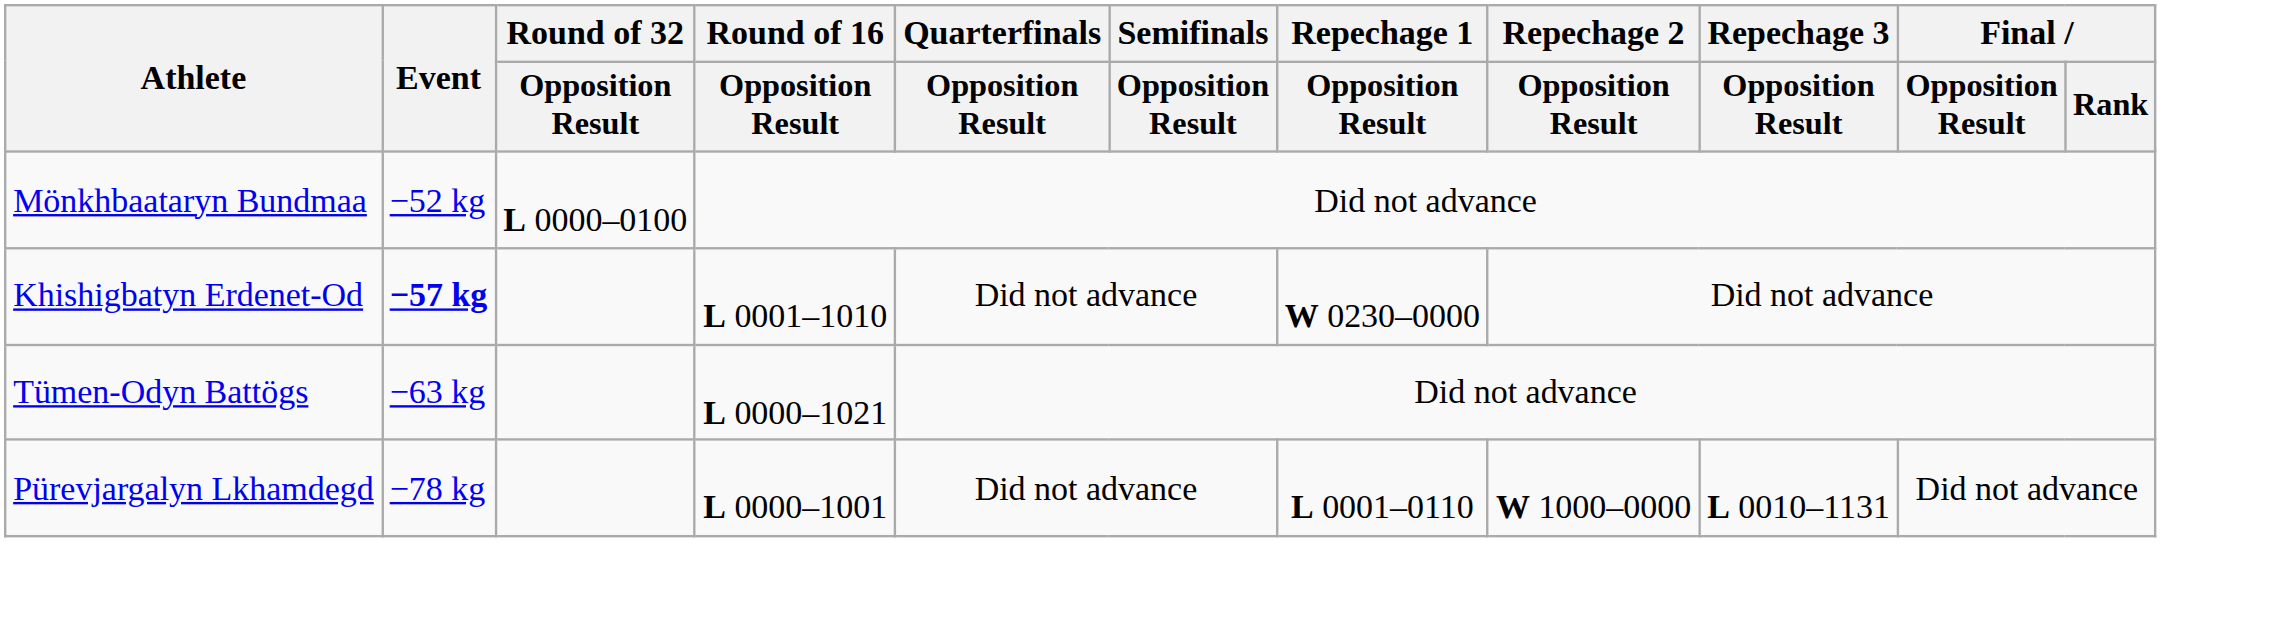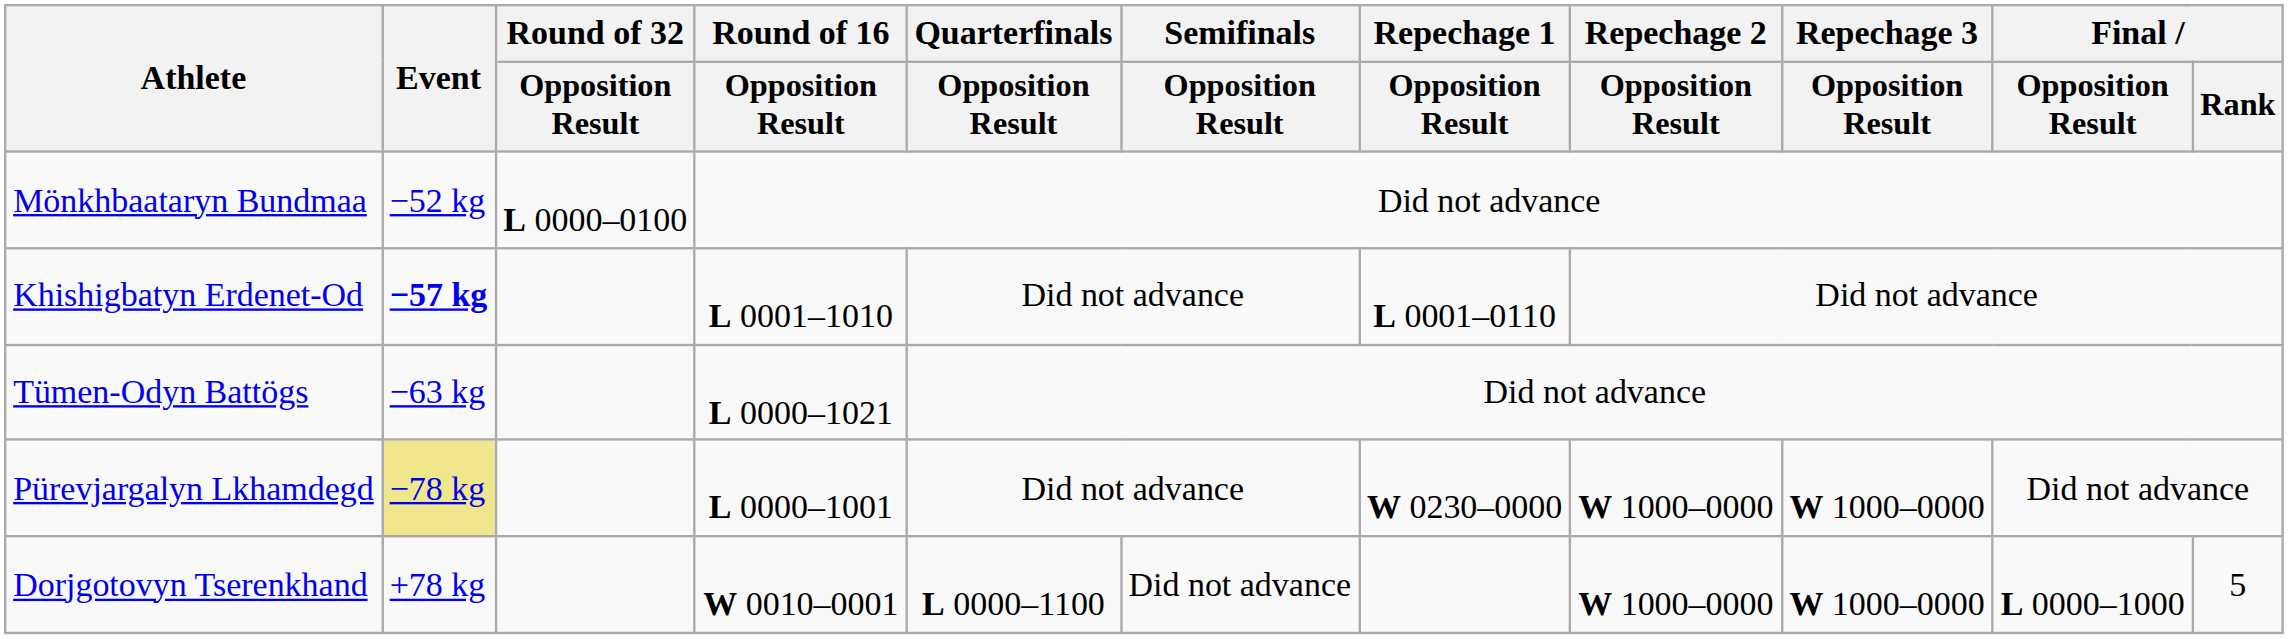 <table class="wikitable" style="font-size:90%">
 <tr>
 <th rowspan="2">Athlete</th>
 <th rowspan="2">Event</th>
 <th>Round of 32</th>
 <th>Round of 16</th>
 <th>Quarterfinals</th>
 <th>Semifinals</th>
 <th>Repechage 1</th>
 <th>Repechage 2</th>
 <th>Repechage 3</th>
 <th colspan=2>Final / </th>
 </tr>
 <tr style="font-size:95%">
 <th>Opposition<br>Result</th>
 <th>Opposition<br>Result</th>
 <th>Opposition<br>Result</th>
 <th>Opposition<br>Result</th>
 <th>Opposition<br>Result</th>
 <th>Opposition<br>Result</th>
 <th>Opposition<br>Result</th>
 <th>Opposition<br>Result</th>
 <th>Rank</th>
 </tr>
 <tr align=center>
 <td align=left><a href='#'>Mönkhbaataryn Bundmaa</a></td>
 <td align=left><a href='#'>−52 kg</a></td>
 <td><br><strong>L</strong> 0000–0100</td>
 <td colspan=8>Did not advance</td>
 </tr>
 <tr align=center>
 <td align=left><a href='#'>Khishigbatyn Erdenet-Od</a></td>
 <td align=left><strong><a href='#'>−57 kg</a></strong></td>
 <td></td>
 <td><br><strong>L</strong> 0001–1010</td>
 <td colspan=2>Did not advance</td>
-<td><br><strong>W</strong> 0230–0000</td>
+<td><br><strong>L</strong> 0001–0110</td>
 <td colspan=4>Did not advance</td>
 </tr>
 <tr align=center>
 <td align=left><a href='#'>Tümen-Odyn Battögs</a></td>
 <td align=left><a href='#'>−63 kg</a></td>
 <td></td>
 <td><br><strong>L</strong> 0000–1021</td>
 <td colspan=7>Did not advance</td>
 </tr>
 <tr align=center>
 <td align=left><a href='#'>Pürevjargalyn Lkhamdegd</a></td>
-<td align=left><a href='#'>−78 kg</a></td>
+<td align=left style="background: khaki;"><a href='#'>−78 kg</a></td>
 <td></td>
 <td><br><strong>L</strong> 0000–1001</td>
 <td colspan=2>Did not advance</td>
-<td><br><strong>L</strong> 0001–0110</td>
+<td><br><strong>W</strong> 0230–0000</td>
 <td><br> <strong>W</strong> 1000–0000</td>
-<td><br><strong>L</strong> 0010–1131</td>
+<td><br> <strong>W</strong> 1000–0000</td>
 <td colspan=2>Did not advance</td>
 </tr>
+<tr align=center>
+<td align=left><a href='#'>Dorjgotovyn Tserenkhand</a></td>
+<td align=left><a href='#'>+78 kg</a></td>
+<td></td>
+<td><br><strong>W</strong> 0010–0001</td>
+<td><br><strong>L</strong> 0000–1100</td>
+<td>Did not advance</td>
+<td></td>
+<td><br> <strong>W</strong> 1000–0000</td>
+<td><br> <strong>W</strong> 1000–0000</td>
+<td><br> <strong>L</strong> 0000–1000</td>
+<td>5</td>
+</tr>
 </table>
